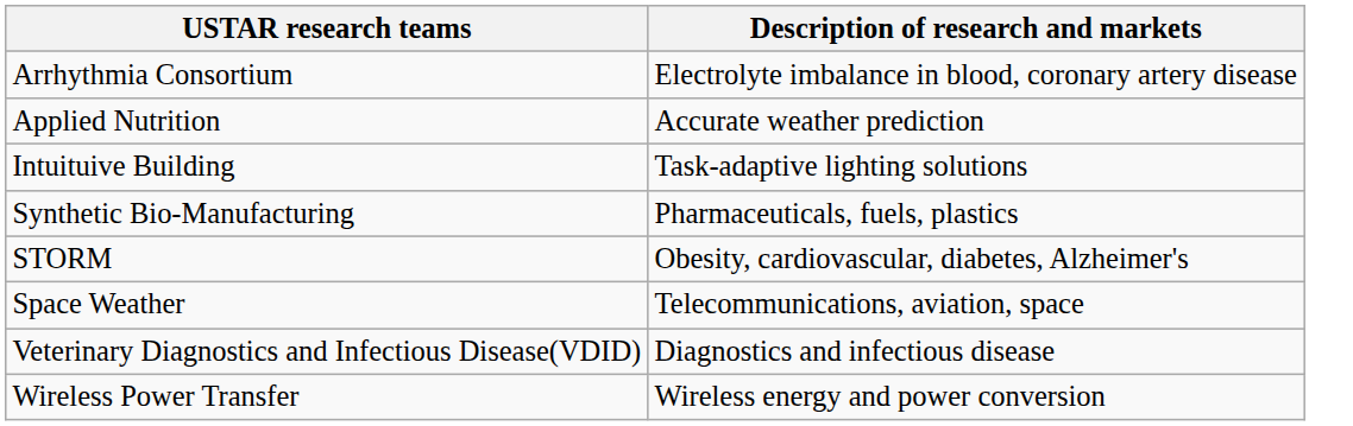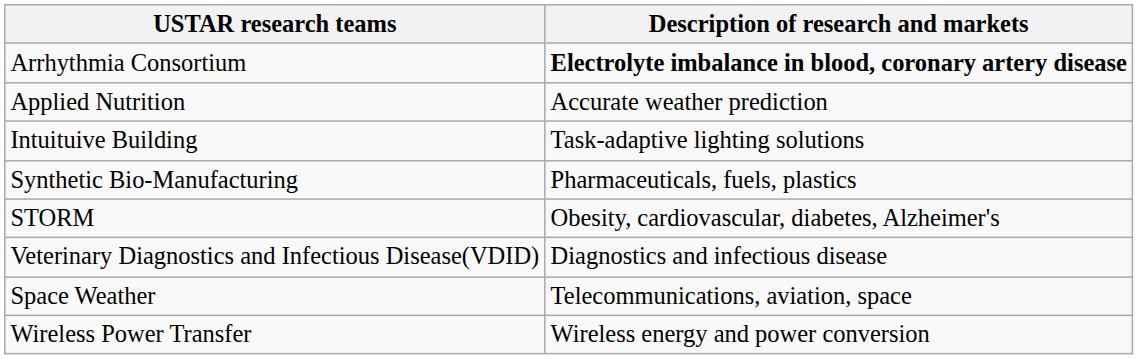 <table class="wikitable">
 <tr>
 <th>USTAR research teams</th>
 <th>Description of research and markets</th>
 </tr>
 <tr>
 <td>Arrhythmia Consortium</td>
-<td>Electrolyte imbalance in blood, coronary artery disease</td>
+<td><strong>Electrolyte imbalance in blood, coronary artery disease</strong></td>
 </tr>
 <tr>
 <td>Applied Nutrition</td>
 <td>Accurate weather prediction</td>
 </tr>
 <tr>
 <td>Intuituive Building</td>
 <td>Task-adaptive lighting solutions</td>
 </tr>
 <tr>
 <td>Synthetic Bio-Manufacturing</td>
 <td>Pharmaceuticals, fuels, plastics</td>
 </tr>
 <tr>
 <td>STORM</td>
 <td>Obesity, cardiovascular, diabetes, Alzheimer's</td>
 </tr>
 <tr>
+<td>Veterinary Diagnostics and Infectious Disease(VDID)</td>
+<td>Diagnostics and infectious disease</td>
+</tr>
+<tr>
 <td>Space Weather</td>
 <td>Telecommunications, aviation, space</td>
-</tr>
-<tr>
-<td>Veterinary Diagnostics and Infectious Disease(VDID)</td>
-<td>Diagnostics and infectious disease</td>
 </tr>
 <tr>
 <td>Wireless Power Transfer</td>
 <td>Wireless energy and power conversion</td>
 </tr>
 </table>
